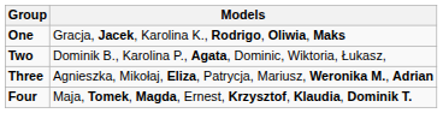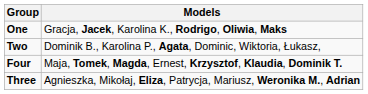 <table class="wikitable">
 <tr>
 <th>Group</th>
 <th>Models</th>
 </tr>
 <tr>
 <td><strong>One</strong></td>
 <td>Gracja, <strong>Jacek</strong>, Karolina K., <strong>Rodrigo</strong>, <strong>Oliwia</strong>, <strong>Maks</strong></td>
 </tr>
 <tr>
 <td><strong>Two</strong></td>
 <td>Dominik B., Karolina P., <strong>Agata</strong>, Dominic, Wiktoria, Łukasz,</td>
 </tr>
+<tr>
+<td><strong>Four</strong></td>
+<td>Maja, <strong>Tomek</strong>, <strong>Magda</strong>, Ernest, <strong>Krzysztof</strong>, <strong>Klaudia</strong>, <strong>Dominik T.</strong></td>
+</tr>
 <tr '>
 <td><strong>Three</strong></td>
 <td>Agnieszka, Mikołaj, <strong>Eliza</strong>, Patrycja, Mariusz, <strong>Weronika M.</strong>, <strong>Adrian</strong></td>
 </tr>
-<tr>
-<td><strong>Four</strong></td>
-<td>Maja, <strong>Tomek</strong>, <strong>Magda</strong>, Ernest, <strong>Krzysztof</strong>, <strong>Klaudia</strong>, <strong>Dominik T.</strong></td>
-</tr>
 </table>
